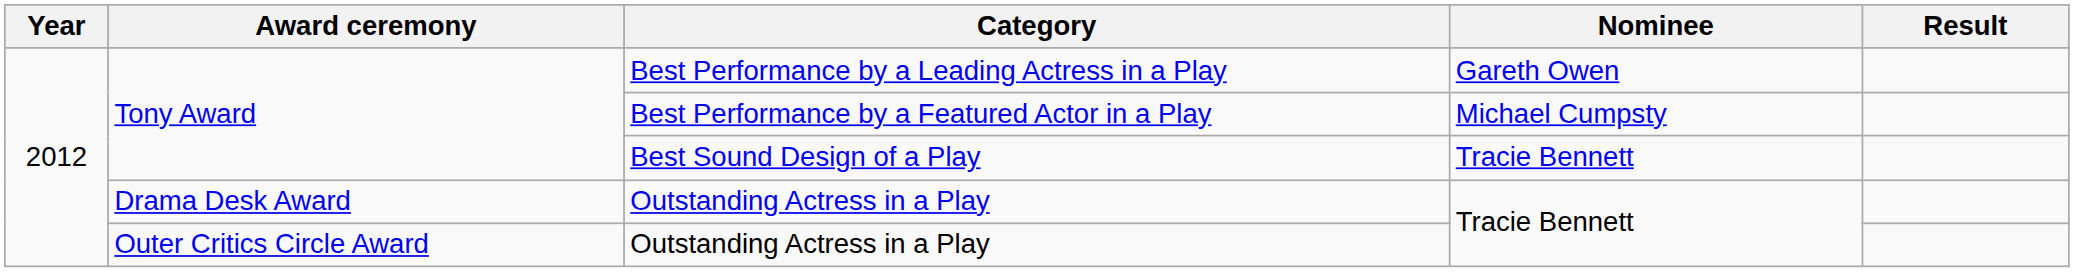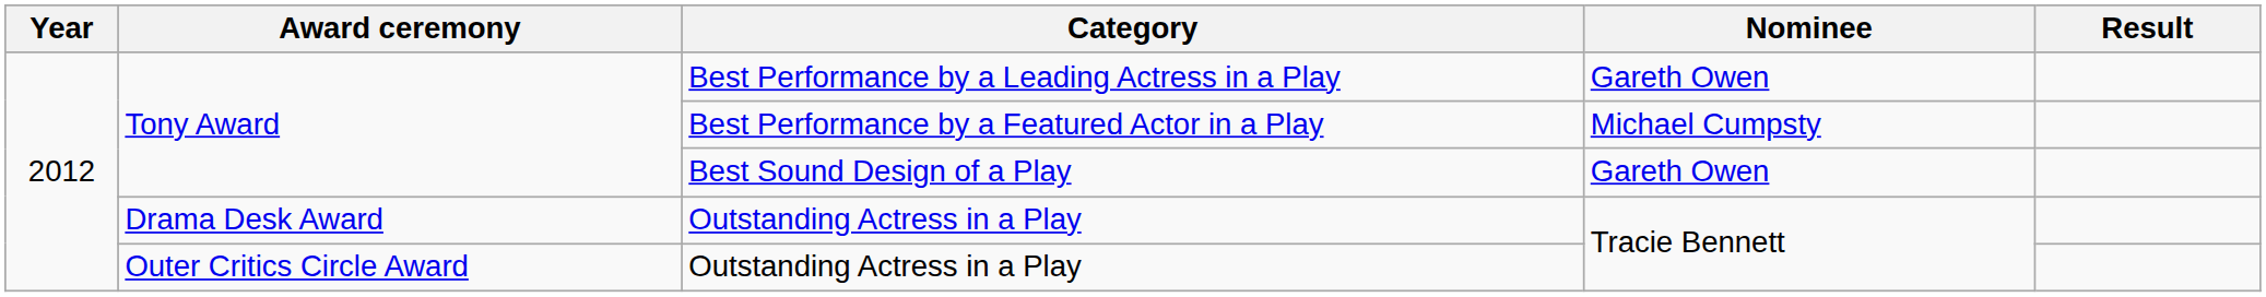 <table class="wikitable" width="95%">
 <tr>
 <th width="5%">Year</th>
 <th width="25%">Award ceremony</th>
 <th width="40%">Category</th>
 <th width="20%">Nominee</th>
 <th width="10%">Result</th>
 </tr>
 <tr>
 <td rowspan="5" align="center">2012</td>
 <td rowspan="3"><a href='#'>Tony Award</a></td>
 <td><a href='#'>Best Performance by a Leading Actress in a Play</a></td>
 <td><a href='#'>Gareth Owen</a></td>
 <td></td>
 </tr>
 <tr>
 <td><a href='#'>Best Performance by a Featured Actor in a Play</a></td>
 <td><a href='#'>Michael Cumpsty</a></td>
 <td></td>
 </tr>
 <tr>
 <td><a href='#'>Best Sound Design of a Play</a></td>
-<td><a href='#'>Tracie Bennett</a></td>
+<td><a href='#'>Gareth Owen</a></td>
 <td></td>
 </tr>
 <tr>
 <td><a href='#'>Drama Desk Award</a></td>
 <td><a href='#'>Outstanding Actress in a Play</a></td>
 <td rowspan="2">Tracie Bennett</td>
 <td></td>
 </tr>
 <tr>
 <td><a href='#'>Outer Critics Circle Award</a></td>
 <td>Outstanding Actress in a Play</td>
 <td></td>
 </tr>
 </table>
